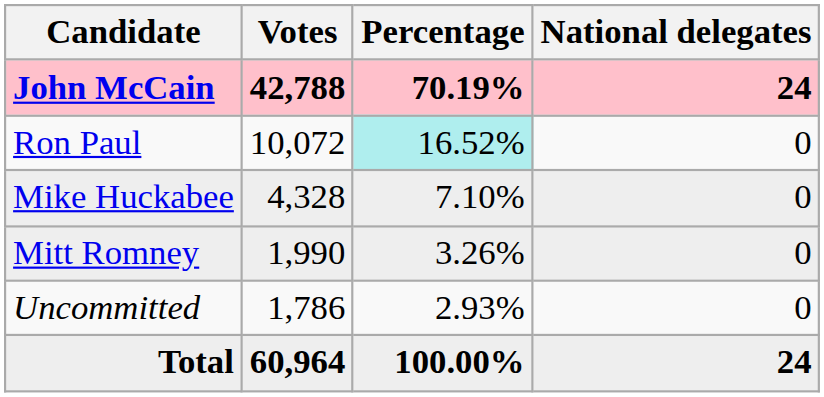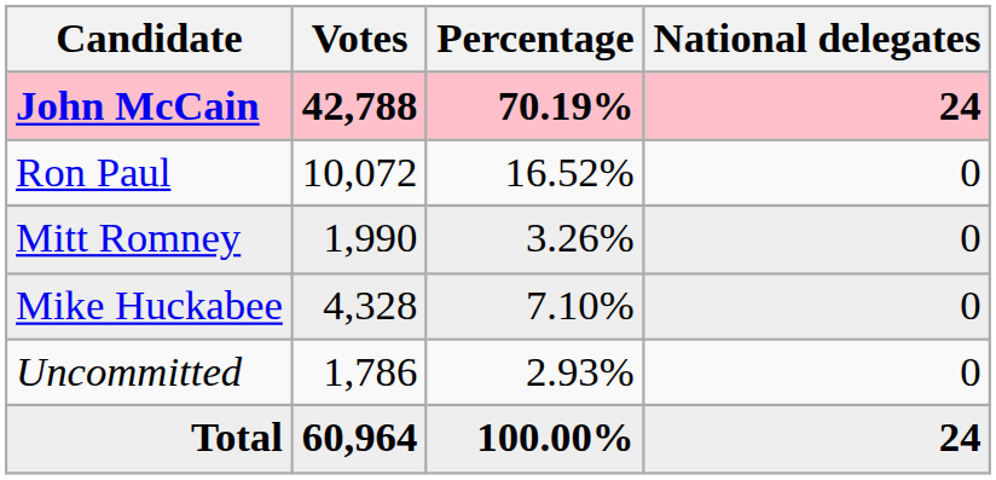 <table class="wikitable" style="text-align:right;">
 <tr>
 <th>Candidate</th>
 <th>Votes</th>
 <th>Percentage</th>
 <th>National delegates</th>
 </tr>
 <tr style="background:pink;">
 <td style="text-align:left;"><strong><a href='#'>John McCain</a></strong></td>
 <td><strong>42,788</strong></td>
 <td><strong>70.19%</strong></td>
 <td><strong>24</strong></td>
 </tr>
 <tr>
 <td style="text-align:left;"><a href='#'>Ron Paul</a></td>
 <td>10,072</td>
-<td style="background: paleturquoise;">16.52%</td>
+<td>16.52%</td>
+<td>0</td>
+</tr>
+<tr style="background:#eee;">
+<td style="text-align:left;"><a href='#'>Mitt Romney</a></td>
+<td>1,990</td>
+<td>3.26%</td>
 <td>0</td>
 </tr>
 <tr style="background:#eee;">
 <td style="text-align:left;"><a href='#'>Mike Huckabee</a></td>
 <td>4,328</td>
 <td>7.10%</td>
-<td>0</td>
-</tr>
-<tr style="background:#eee;">
-<td style="text-align:left;"><a href='#'>Mitt Romney</a></td>
-<td>1,990</td>
-<td>3.26%</td>
 <td>0</td>
 </tr>
 <tr>
 <td style="text-align:left;"><em>Uncommitted</em></td>
 <td>1,786</td>
 <td>2.93%</td>
 <td>0</td>
 </tr>
 <tr style="background:#eee;">
 <td><strong>Total</strong></td>
 <td><strong>60,964</strong></td>
 <td><strong>100.00%</strong></td>
 <td><strong>24</strong></td>
 </tr>
 </table>
